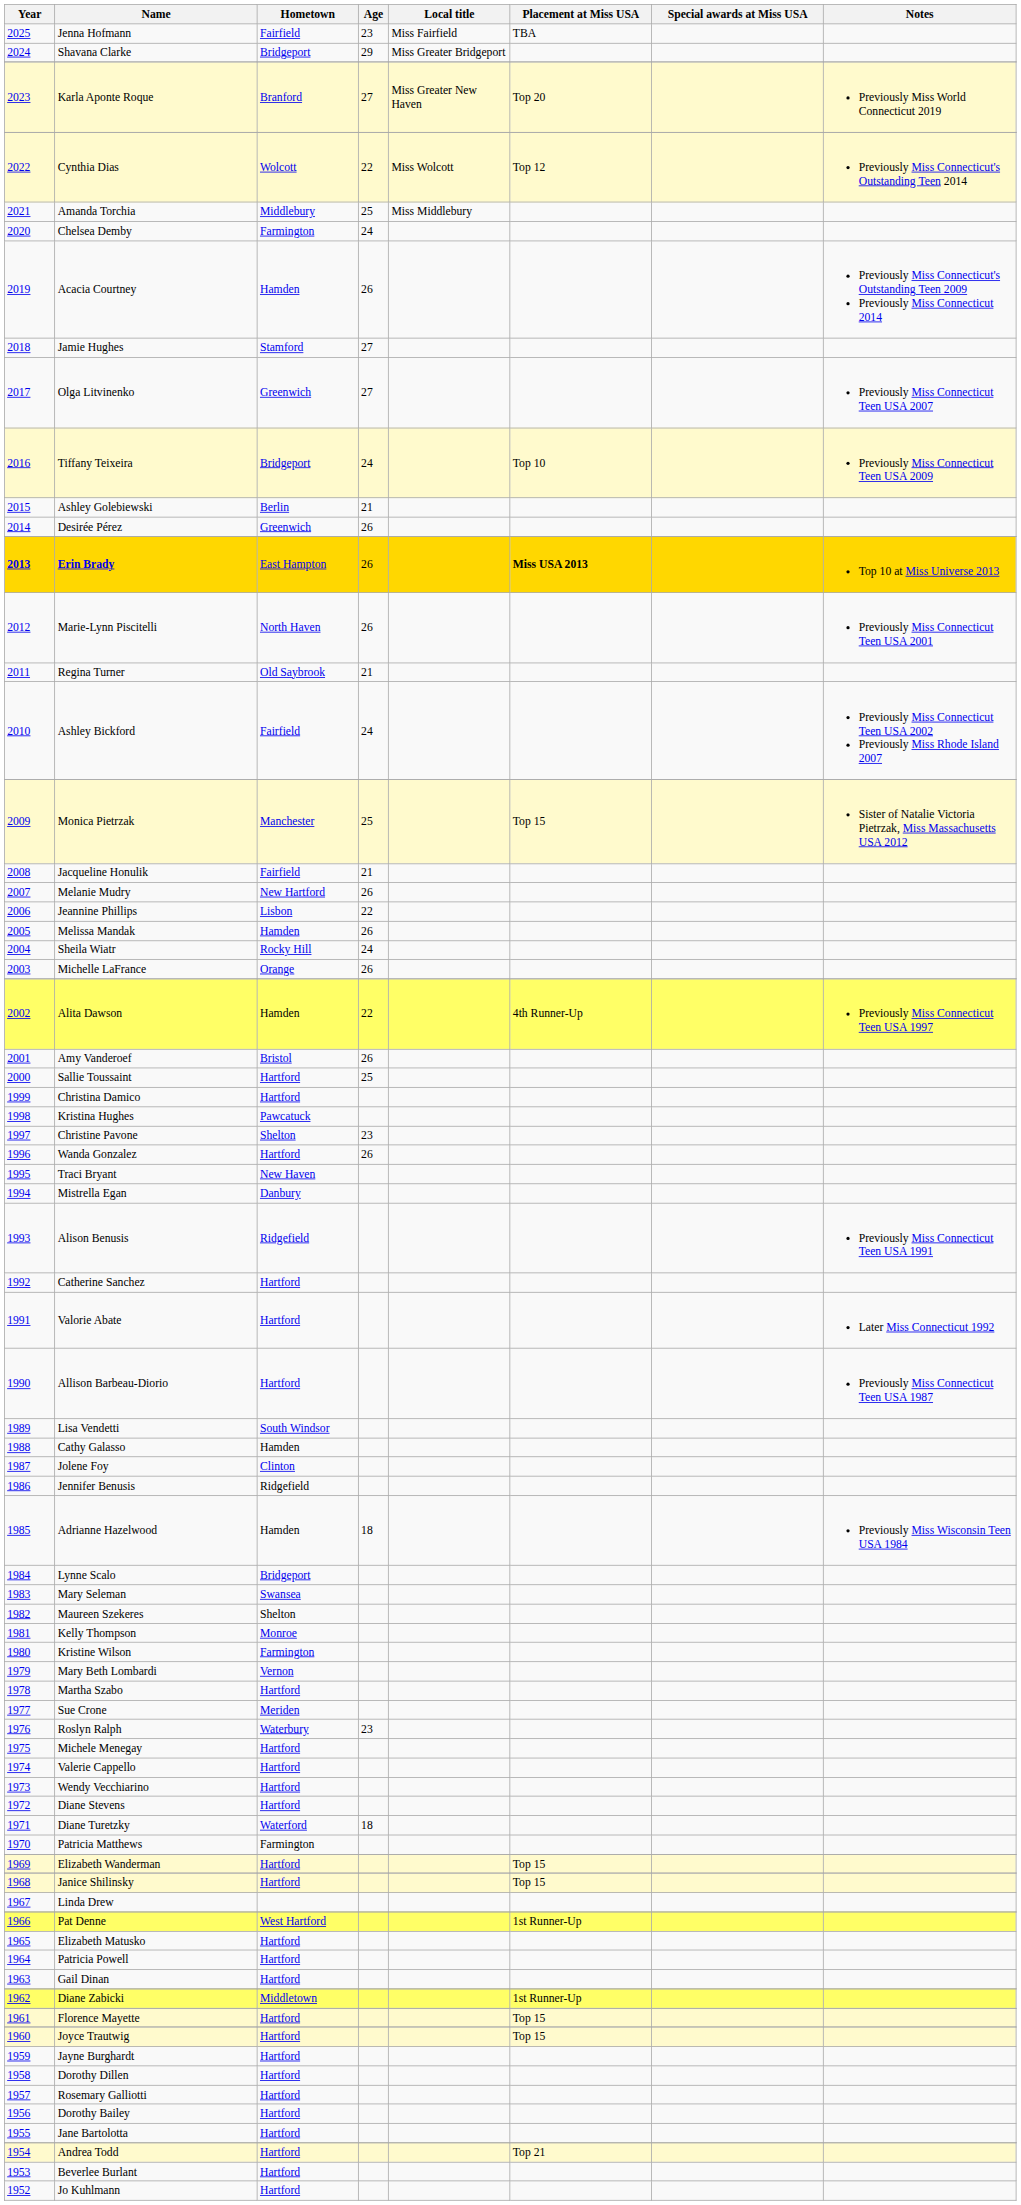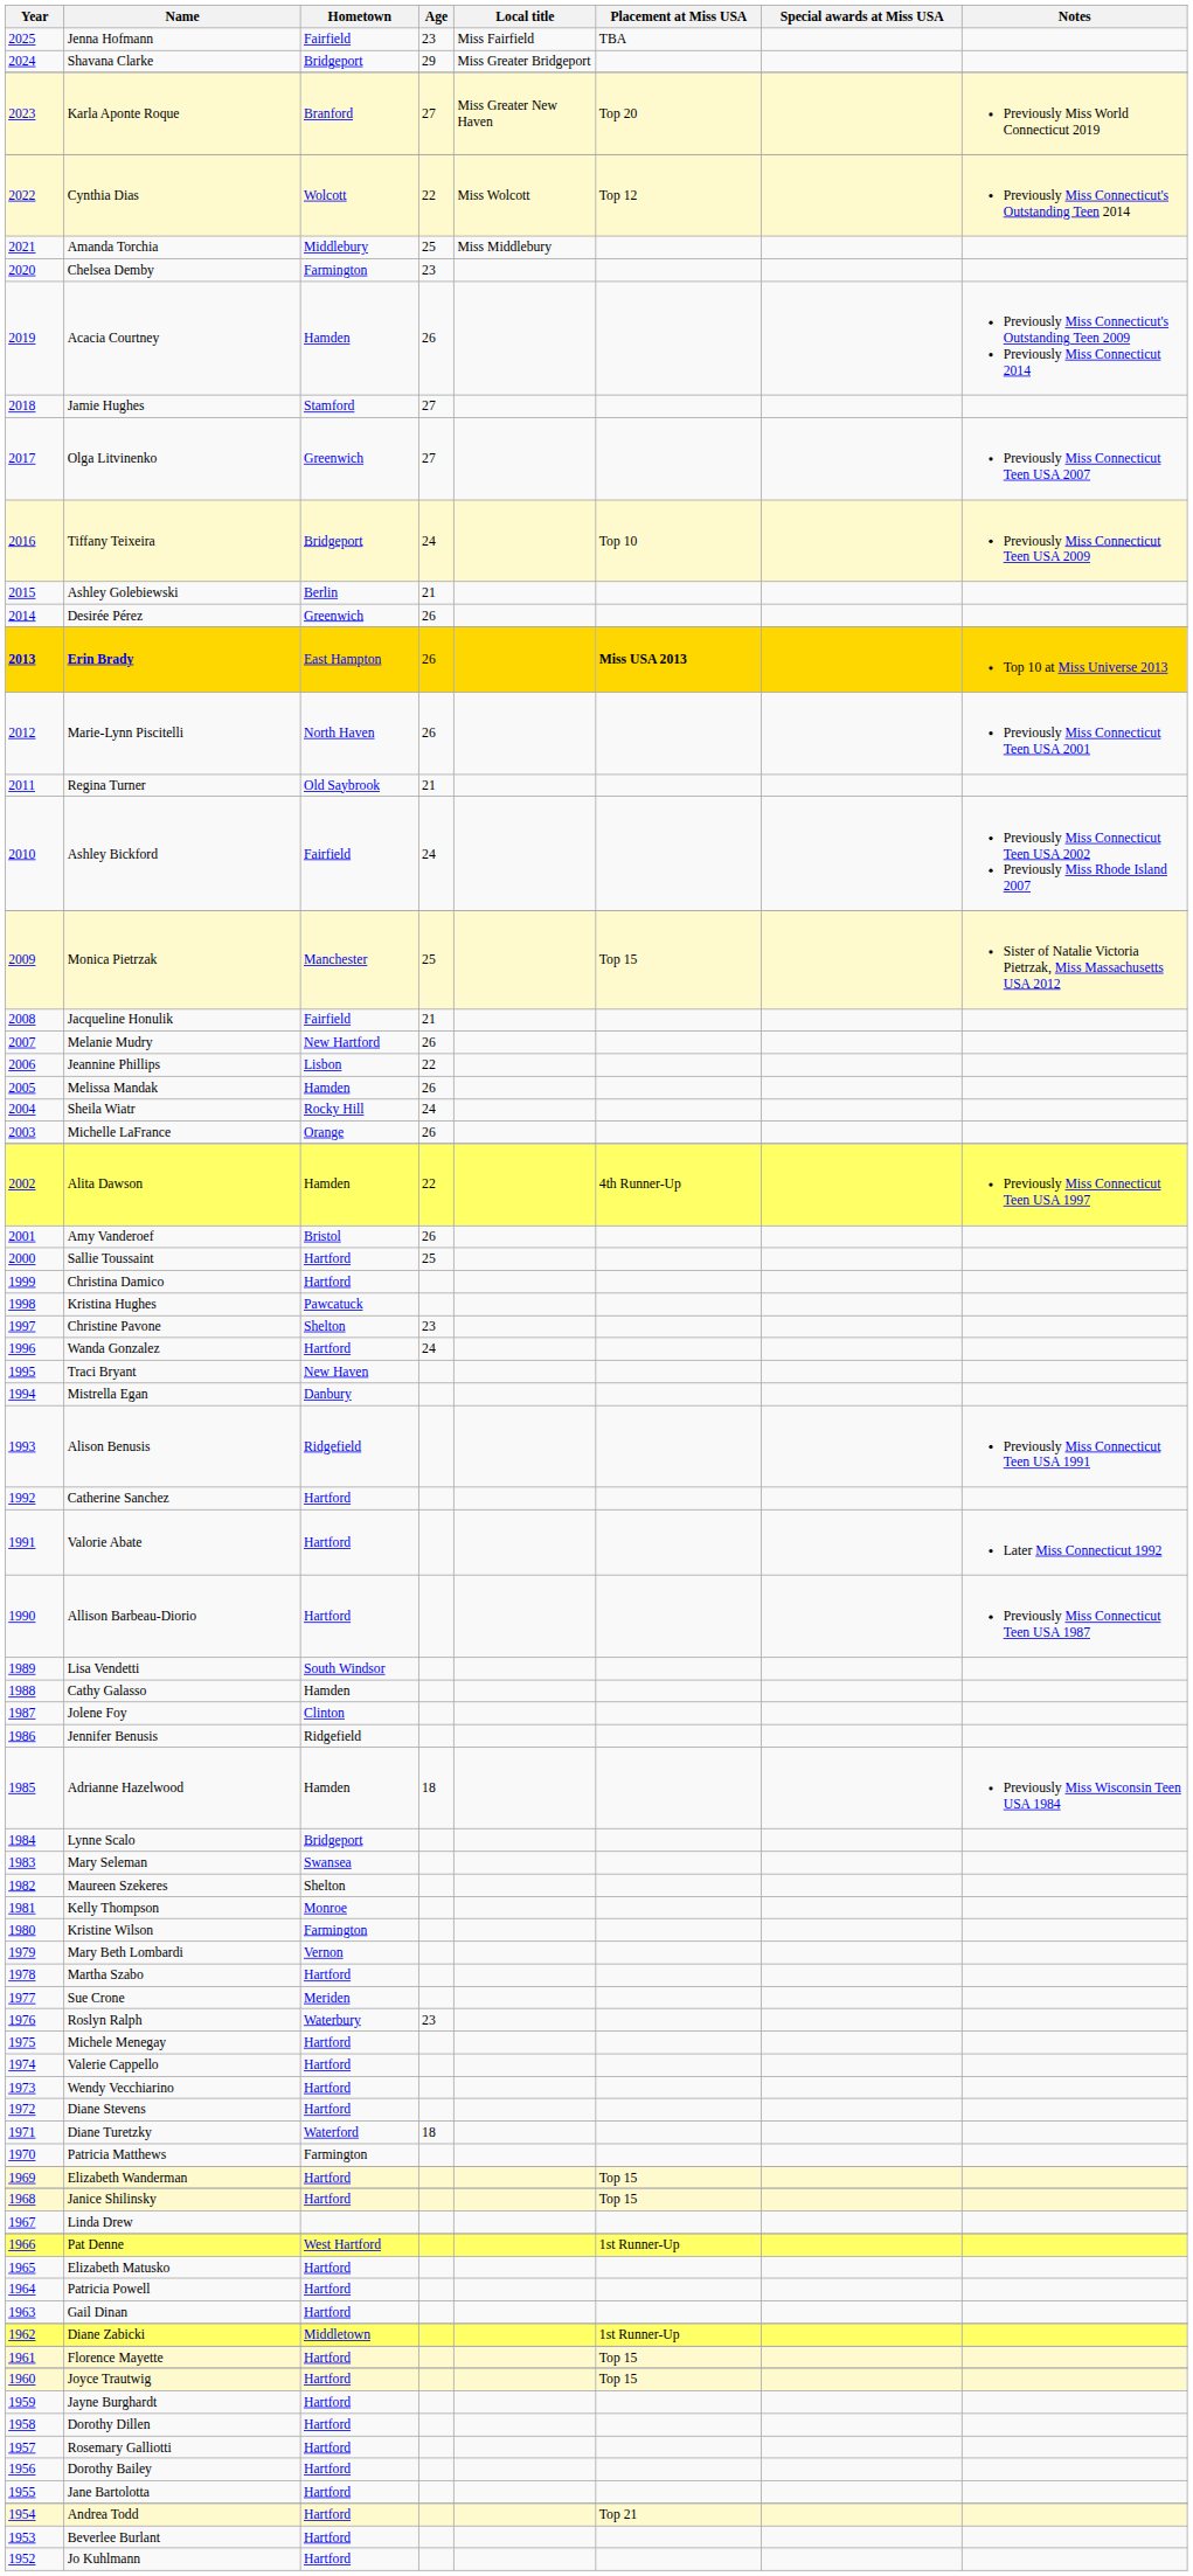 <table class="wikitable sortable" style="font-size:90%;">
 <tr bgcolor="#efefef">
 <th width=5%>Year</th>
 <th width=20%>Name</th>
 <th width=10%>Hometown</th>
 <th width=3%>Age</th>
 <th width=12%>Local title</th>
 <th width=14%>Placement at Miss USA</th>
 <th width=17%>Special awards at Miss USA</th>
 <th width=31%>Notes</th>
 </tr>
 <tr>
 <td><a href='#'>2025</a></td>
 <td>Jenna Hofmann</td>
 <td><a href='#'>Fairfield</a></td>
 <td>23</td>
 <td>Miss Fairfield</td>
 <td>TBA</td>
 <td></td>
 <td></td>
 </tr>
 <tr>
 <td><a href='#'>2024</a></td>
 <td>Shavana Clarke</td>
 <td><a href='#'>Bridgeport</a></td>
 <td>29</td>
 <td>Miss Greater Bridgeport</td>
 <td></td>
 <td></td>
 <td></td>
 </tr>
 <tr>
 </tr>
 <tr style="background-color:#FFFACD;">
 <td><a href='#'>2023</a></td>
 <td>Karla Aponte Roque</td>
 <td><a href='#'>Branford</a></td>
 <td>27</td>
 <td>Miss Greater New Haven</td>
 <td>Top 20</td>
 <td></td>
 <td><br><ul><li>Previously Miss World Connecticut 2019</li></ul></td>
 </tr>
 <tr>
 </tr>
 <tr style="background-color:#FFFACD;">
 <td><a href='#'>2022</a></td>
 <td>Cynthia Dias</td>
 <td><a href='#'>Wolcott</a></td>
 <td>22</td>
 <td>Miss Wolcott</td>
 <td>Top 12</td>
 <td></td>
 <td><br><ul><li>Previously <a href='#'>Miss Connecticut's Outstanding Teen</a> 2014</li></ul></td>
 </tr>
 <tr>
 <td><a href='#'>2021</a></td>
 <td>Amanda Torchia</td>
 <td><a href='#'>Middlebury</a></td>
 <td>25</td>
 <td>Miss Middlebury</td>
 <td></td>
 <td></td>
 <td></td>
 </tr>
 <tr>
 <td><a href='#'>2020</a></td>
 <td>Chelsea Demby</td>
 <td><a href='#'>Farmington</a></td>
-<td>24</td>
+<td>23</td>
 <td></td>
 <td></td>
 <td></td>
 <td></td>
 </tr>
 <tr>
 <td><a href='#'>2019</a></td>
 <td>Acacia Courtney</td>
 <td><a href='#'>Hamden</a></td>
 <td>26</td>
 <td></td>
 <td></td>
 <td></td>
 <td><br><ul><li>Previously <a href='#'>Miss Connecticut's Outstanding Teen 2009</a></li><li>Previously <a href='#'>Miss Connecticut 2014</a></li></ul></td>
 </tr>
 <tr>
 <td><a href='#'>2018</a></td>
 <td>Jamie Hughes</td>
 <td><a href='#'>Stamford</a></td>
 <td>27</td>
 <td></td>
 <td></td>
 <td></td>
 <td></td>
 </tr>
 <tr>
 <td><a href='#'>2017</a></td>
 <td>Olga Litvinenko</td>
 <td><a href='#'>Greenwich</a></td>
 <td>27</td>
 <td></td>
 <td></td>
 <td></td>
 <td><br><ul><li>Previously <a href='#'>Miss Connecticut Teen USA 2007</a></li></ul></td>
 </tr>
 <tr style="background-color:#FFFACD;">
 <td><a href='#'>2016</a></td>
 <td>Tiffany Teixeira</td>
 <td><a href='#'>Bridgeport</a></td>
 <td>24</td>
 <td></td>
 <td>Top 10</td>
 <td></td>
 <td><br><ul><li>Previously <a href='#'>Miss Connecticut Teen USA 2009</a></li></ul></td>
 </tr>
 <tr>
 <td><a href='#'>2015</a></td>
 <td>Ashley Golebiewski</td>
 <td><a href='#'>Berlin</a></td>
 <td>21</td>
 <td></td>
 <td></td>
 <td></td>
 <td></td>
 </tr>
 <tr>
 <td><a href='#'>2014</a></td>
 <td>Desirée Pérez</td>
 <td><a href='#'>Greenwich</a></td>
 <td>26</td>
 <td></td>
 <td></td>
 <td></td>
 <td></td>
 </tr>
 <tr>
 </tr>
 <tr style="background-color:GOLD;">
 <td><strong><a href='#'>2013</a></strong></td>
 <td><strong><a href='#'>Erin Brady</a> </strong></td>
 <td><a href='#'>East Hampton</a></td>
 <td>26</td>
 <td></td>
 <td><strong>Miss USA 2013</strong></td>
 <td></td>
 <td><br><ul><li>Top 10 at <a href='#'>Miss Universe 2013</a></li></ul></td>
 </tr>
 <tr>
 <td><a href='#'>2012</a></td>
 <td>Marie-Lynn Piscitelli</td>
 <td><a href='#'>North Haven</a></td>
 <td>26</td>
 <td></td>
 <td></td>
 <td></td>
 <td><br><ul><li>Previously <a href='#'>Miss Connecticut Teen USA 2001</a></li></ul></td>
 </tr>
 <tr>
 <td><a href='#'>2011</a></td>
 <td>Regina Turner</td>
 <td><a href='#'>Old Saybrook</a></td>
 <td>21</td>
 <td></td>
 <td></td>
 <td></td>
 <td></td>
 </tr>
 <tr>
 <td><a href='#'>2010</a></td>
 <td>Ashley Bickford</td>
 <td><a href='#'>Fairfield</a></td>
 <td>24</td>
 <td></td>
 <td></td>
 <td></td>
 <td><br><ul><li>Previously <a href='#'>Miss Connecticut Teen USA 2002</a></li><li>Previously <a href='#'>Miss Rhode Island 2007</a></li></ul></td>
 </tr>
 <tr>
 </tr>
 <tr style="background-color:#FFFACD;">
 <td><a href='#'>2009</a></td>
 <td>Monica Pietrzak</td>
 <td><a href='#'>Manchester</a></td>
 <td>25</td>
 <td></td>
 <td>Top 15</td>
 <td></td>
 <td><br><ul><li>Sister of Natalie Victoria Pietrzak, <a href='#'>Miss Massachusetts USA 2012</a></li></ul></td>
 </tr>
 <tr>
 <td><a href='#'>2008</a></td>
 <td>Jacqueline Honulik</td>
 <td><a href='#'>Fairfield</a></td>
 <td>21</td>
 <td></td>
 <td></td>
 <td></td>
 <td></td>
 </tr>
 <tr>
 <td><a href='#'>2007</a></td>
 <td>Melanie Mudry</td>
 <td><a href='#'>New Hartford</a></td>
 <td>26</td>
 <td></td>
 <td></td>
 <td></td>
 <td></td>
 </tr>
 <tr>
 <td><a href='#'>2006</a></td>
 <td>Jeannine Phillips</td>
 <td><a href='#'>Lisbon</a></td>
 <td>22</td>
 <td></td>
 <td></td>
 <td></td>
 <td></td>
 </tr>
 <tr>
 <td><a href='#'>2005</a></td>
 <td>Melissa Mandak</td>
 <td><a href='#'>Hamden</a></td>
 <td>26</td>
 <td></td>
 <td></td>
 <td></td>
 <td></td>
 </tr>
 <tr>
 <td><a href='#'>2004</a></td>
 <td>Sheila Wiatr</td>
 <td><a href='#'>Rocky Hill</a></td>
 <td>24</td>
 <td></td>
 <td></td>
 <td></td>
 <td></td>
 </tr>
 <tr>
 <td><a href='#'>2003</a></td>
 <td>Michelle LaFrance</td>
 <td><a href='#'>Orange</a></td>
 <td>26</td>
 <td></td>
 <td></td>
 <td></td>
 <td></td>
 </tr>
 <tr>
 </tr>
 <tr style="background-color:#FFFF66;">
 <td><a href='#'>2002</a></td>
 <td>Alita Dawson</td>
 <td>Hamden</td>
 <td>22</td>
 <td></td>
 <td>4th Runner-Up</td>
 <td></td>
 <td><br><ul><li>Previously <a href='#'>Miss Connecticut Teen USA 1997</a></li></ul></td>
 </tr>
 <tr>
 <td><a href='#'>2001</a></td>
 <td>Amy Vanderoef</td>
 <td><a href='#'>Bristol</a></td>
 <td>26</td>
 <td></td>
 <td></td>
 <td></td>
 <td></td>
 </tr>
 <tr>
 <td><a href='#'>2000</a></td>
 <td>Sallie Toussaint</td>
 <td><a href='#'>Hartford</a></td>
 <td>25</td>
 <td></td>
 <td></td>
 <td></td>
 <td></td>
 </tr>
 <tr>
 <td><a href='#'>1999</a></td>
 <td>Christina Damico</td>
 <td><a href='#'>Hartford</a></td>
 <td></td>
 <td></td>
 <td></td>
 <td></td>
 <td></td>
 </tr>
 <tr>
 <td><a href='#'>1998</a></td>
 <td>Kristina Hughes</td>
 <td><a href='#'>Pawcatuck</a></td>
 <td></td>
 <td></td>
 <td></td>
 <td></td>
 <td></td>
 </tr>
 <tr>
 <td><a href='#'>1997</a></td>
 <td>Christine Pavone</td>
 <td><a href='#'>Shelton</a></td>
 <td>23</td>
 <td></td>
 <td></td>
 <td></td>
 <td></td>
 </tr>
 <tr>
 <td><a href='#'>1996</a></td>
 <td>Wanda Gonzalez</td>
 <td><a href='#'>Hartford</a></td>
-<td>26</td>
+<td>24</td>
 <td></td>
 <td></td>
 <td></td>
 <td></td>
 </tr>
 <tr>
 <td><a href='#'>1995</a></td>
 <td>Traci Bryant</td>
 <td><a href='#'>New Haven</a></td>
 <td></td>
 <td></td>
 <td></td>
 <td></td>
 <td></td>
 </tr>
 <tr>
 <td><a href='#'>1994</a></td>
 <td>Mistrella Egan</td>
 <td><a href='#'>Danbury</a></td>
 <td></td>
 <td></td>
 <td></td>
 <td></td>
 <td></td>
 </tr>
 <tr>
 <td><a href='#'>1993</a></td>
 <td>Alison Benusis</td>
 <td><a href='#'>Ridgefield</a></td>
 <td></td>
 <td></td>
 <td></td>
 <td></td>
 <td><br><ul><li>Previously <a href='#'>Miss Connecticut Teen USA 1991</a></li></ul></td>
 </tr>
 <tr>
 <td><a href='#'>1992</a></td>
 <td>Catherine Sanchez</td>
 <td><a href='#'>Hartford</a></td>
 <td></td>
 <td></td>
 <td></td>
 <td></td>
 <td></td>
 </tr>
 <tr>
 <td><a href='#'>1991</a></td>
 <td>Valorie Abate</td>
 <td><a href='#'>Hartford</a></td>
 <td></td>
 <td></td>
 <td></td>
 <td></td>
 <td><br><ul><li>Later <a href='#'>Miss Connecticut 1992</a></li></ul></td>
 </tr>
 <tr>
 <td><a href='#'>1990</a></td>
 <td>Allison Barbeau-Diorio</td>
 <td><a href='#'>Hartford</a></td>
 <td></td>
 <td></td>
 <td></td>
 <td></td>
 <td><br><ul><li>Previously <a href='#'>Miss Connecticut Teen USA 1987</a></li></ul></td>
 </tr>
 <tr>
 <td><a href='#'>1989</a></td>
 <td>Lisa Vendetti</td>
 <td><a href='#'>South Windsor</a></td>
 <td></td>
 <td></td>
 <td></td>
 <td></td>
 <td></td>
 </tr>
 <tr>
 <td><a href='#'>1988</a></td>
 <td>Cathy Galasso</td>
 <td>Hamden</td>
 <td></td>
 <td></td>
 <td></td>
 <td></td>
 <td></td>
 </tr>
 <tr>
 <td><a href='#'>1987</a></td>
 <td>Jolene Foy</td>
 <td><a href='#'>Clinton</a></td>
 <td></td>
 <td></td>
 <td></td>
 <td></td>
 <td></td>
 </tr>
 <tr>
 <td><a href='#'>1986</a></td>
 <td>Jennifer Benusis</td>
 <td>Ridgefield</td>
 <td></td>
 <td></td>
 <td></td>
 <td></td>
 <td></td>
 </tr>
 <tr>
 <td><a href='#'>1985</a></td>
 <td>Adrianne Hazelwood</td>
 <td>Hamden</td>
 <td>18</td>
 <td></td>
 <td></td>
 <td></td>
 <td><br><ul><li>Previously <a href='#'>Miss Wisconsin Teen USA 1984</a></li></ul></td>
 </tr>
 <tr>
 <td><a href='#'>1984</a></td>
 <td>Lynne Scalo</td>
 <td><a href='#'>Bridgeport</a></td>
 <td></td>
 <td></td>
 <td></td>
 <td></td>
 <td></td>
 </tr>
 <tr>
 <td><a href='#'>1983</a></td>
 <td>Mary Seleman</td>
 <td><a href='#'>Swansea</a></td>
 <td></td>
 <td></td>
 <td></td>
 <td></td>
 <td></td>
 </tr>
 <tr>
 <td><a href='#'>1982</a></td>
 <td>Maureen Szekeres</td>
 <td>Shelton</td>
 <td></td>
 <td></td>
 <td></td>
 <td></td>
 <td></td>
 </tr>
 <tr>
 <td><a href='#'>1981</a></td>
 <td>Kelly Thompson</td>
 <td><a href='#'>Monroe</a></td>
 <td></td>
 <td></td>
 <td></td>
 <td></td>
 <td></td>
 </tr>
 <tr>
 <td><a href='#'>1980</a></td>
 <td>Kristine Wilson</td>
 <td><a href='#'>Farmington</a></td>
 <td></td>
 <td></td>
 <td></td>
 <td></td>
 <td></td>
 </tr>
 <tr>
 <td><a href='#'>1979</a></td>
 <td>Mary Beth Lombardi</td>
 <td><a href='#'>Vernon</a></td>
 <td></td>
 <td></td>
 <td></td>
 <td></td>
 <td></td>
 </tr>
 <tr>
 <td><a href='#'>1978</a></td>
 <td>Martha Szabo</td>
 <td><a href='#'>Hartford</a></td>
 <td></td>
 <td></td>
 <td></td>
 <td></td>
 <td></td>
 </tr>
 <tr>
 <td><a href='#'>1977</a></td>
 <td>Sue Crone</td>
 <td><a href='#'>Meriden</a></td>
 <td></td>
 <td></td>
 <td></td>
 <td></td>
 <td></td>
 </tr>
 <tr>
 <td><a href='#'>1976</a></td>
 <td>Roslyn Ralph</td>
 <td><a href='#'>Waterbury</a></td>
 <td>23</td>
 <td></td>
 <td></td>
 <td></td>
 <td></td>
 </tr>
 <tr>
 <td><a href='#'>1975</a></td>
 <td>Michele Menegay</td>
 <td><a href='#'>Hartford</a></td>
 <td></td>
 <td></td>
 <td></td>
 <td></td>
 <td></td>
 </tr>
 <tr>
 <td><a href='#'>1974</a></td>
 <td>Valerie Cappello</td>
 <td><a href='#'>Hartford</a></td>
 <td></td>
 <td></td>
 <td></td>
 <td></td>
 <td></td>
 </tr>
 <tr>
 <td><a href='#'>1973</a></td>
 <td>Wendy Vecchiarino</td>
 <td><a href='#'>Hartford</a></td>
 <td></td>
 <td></td>
 <td></td>
 <td></td>
 <td></td>
 </tr>
 <tr>
 <td><a href='#'>1972</a></td>
 <td>Diane Stevens</td>
 <td><a href='#'>Hartford</a></td>
 <td></td>
 <td></td>
 <td></td>
 <td></td>
 <td></td>
 </tr>
 <tr>
 <td><a href='#'>1971</a></td>
 <td>Diane Turetzky</td>
 <td><a href='#'>Waterford</a></td>
 <td>18</td>
 <td></td>
 <td></td>
 <td></td>
 <td></td>
 </tr>
 <tr>
 <td><a href='#'>1970</a></td>
 <td>Patricia Matthews</td>
 <td>Farmington</td>
 <td></td>
 <td></td>
 <td></td>
 <td></td>
 <td></td>
 </tr>
 <tr>
 </tr>
 <tr style="background-color:#FFFACD;">
 <td><a href='#'>1969</a></td>
 <td>Elizabeth Wanderman</td>
 <td><a href='#'>Hartford</a></td>
 <td></td>
 <td></td>
 <td>Top 15</td>
 <td></td>
 <td></td>
 </tr>
 <tr>
 </tr>
 <tr style="background-color:#FFFACD;">
 <td><a href='#'>1968</a></td>
 <td>Janice Shilinsky</td>
 <td><a href='#'>Hartford</a></td>
 <td></td>
 <td></td>
 <td>Top 15</td>
 <td></td>
 <td></td>
 </tr>
 <tr>
 <td><a href='#'>1967</a></td>
 <td>Linda Drew</td>
 <td></td>
 <td></td>
 <td></td>
 <td></td>
 <td></td>
 <td></td>
 </tr>
 <tr>
 </tr>
 <tr style="background-color:#FFFF66;">
 <td><a href='#'>1966</a></td>
 <td>Pat Denne</td>
 <td><a href='#'>West Hartford</a></td>
 <td></td>
 <td></td>
 <td>1st Runner-Up</td>
 <td></td>
 <td></td>
 </tr>
 <tr>
 <td><a href='#'>1965</a></td>
 <td>Elizabeth Matusko</td>
 <td><a href='#'>Hartford</a></td>
 <td></td>
 <td></td>
 <td></td>
 <td></td>
 <td></td>
 </tr>
 <tr>
 <td><a href='#'>1964</a></td>
 <td>Patricia Powell</td>
 <td><a href='#'>Hartford</a></td>
 <td></td>
 <td></td>
 <td></td>
 <td></td>
 <td></td>
 </tr>
 <tr>
 <td><a href='#'>1963</a></td>
 <td>Gail Dinan</td>
 <td><a href='#'>Hartford</a></td>
 <td></td>
 <td></td>
 <td></td>
 <td></td>
 <td></td>
 </tr>
 <tr>
 </tr>
 <tr style="background-color:#FFFF66;">
 <td><a href='#'>1962</a></td>
 <td>Diane Zabicki</td>
 <td><a href='#'>Middletown</a></td>
 <td></td>
 <td></td>
 <td>1st Runner-Up</td>
 <td></td>
 <td></td>
 </tr>
 <tr>
 </tr>
 <tr style="background-color:#FFFACD;">
 <td><a href='#'>1961</a></td>
 <td>Florence Mayette</td>
 <td><a href='#'>Hartford</a></td>
 <td></td>
 <td></td>
 <td>Top 15</td>
 <td></td>
 <td></td>
 </tr>
 <tr>
 </tr>
 <tr style="background-color:#FFFACD;">
 <td><a href='#'>1960</a></td>
 <td>Joyce Trautwig</td>
 <td><a href='#'>Hartford</a></td>
 <td></td>
 <td></td>
 <td>Top 15</td>
 <td></td>
 <td></td>
 </tr>
 <tr>
 <td><a href='#'>1959</a></td>
 <td>Jayne Burghardt</td>
 <td><a href='#'>Hartford</a></td>
 <td></td>
 <td></td>
 <td></td>
 <td></td>
 <td></td>
 </tr>
 <tr>
 <td><a href='#'>1958</a></td>
 <td>Dorothy Dillen</td>
 <td><a href='#'>Hartford</a></td>
 <td></td>
 <td></td>
 <td></td>
 <td></td>
 <td></td>
 </tr>
 <tr>
 <td><a href='#'>1957</a></td>
 <td>Rosemary Galliotti</td>
 <td><a href='#'>Hartford</a></td>
 <td></td>
 <td></td>
 <td></td>
 <td></td>
 <td></td>
 </tr>
 <tr>
 <td><a href='#'>1956</a></td>
 <td>Dorothy Bailey</td>
 <td><a href='#'>Hartford</a></td>
 <td></td>
 <td></td>
 <td></td>
 <td></td>
 <td></td>
 </tr>
 <tr>
 <td><a href='#'>1955</a></td>
 <td>Jane Bartolotta</td>
 <td><a href='#'>Hartford</a></td>
 <td></td>
 <td></td>
 <td></td>
 <td></td>
 <td></td>
 </tr>
 <tr>
 </tr>
 <tr style="background-color:#FFFACD;">
 <td><a href='#'>1954</a></td>
 <td>Andrea Todd</td>
 <td><a href='#'>Hartford</a></td>
 <td></td>
 <td></td>
 <td>Top 21</td>
 <td></td>
 <td></td>
 </tr>
 <tr>
 <td><a href='#'>1953</a></td>
 <td>Beverlee Burlant</td>
 <td><a href='#'>Hartford</a></td>
 <td></td>
 <td></td>
 <td></td>
 <td></td>
 <td></td>
 </tr>
 <tr>
 <td><a href='#'>1952</a></td>
 <td>Jo Kuhlmann</td>
 <td><a href='#'>Hartford</a></td>
 <td></td>
 <td></td>
 <td></td>
 <td></td>
 <td></td>
 </tr>
 </table>
